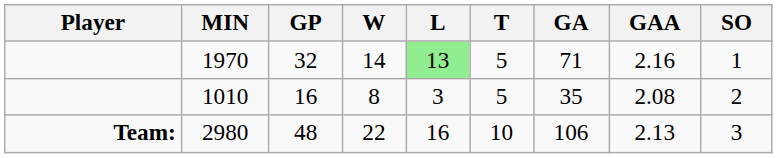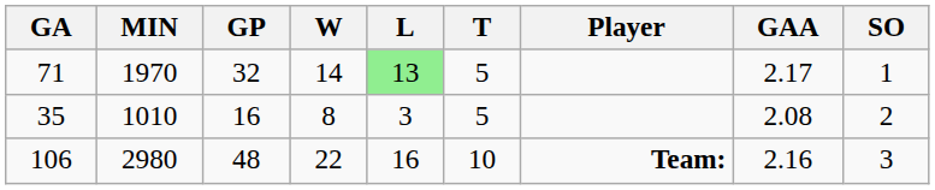 <table class="wikitable sortable" width="60%">
 <tr>
-<th bgcolor="#DDDDFF" width="10%">Player</th>
+<th width="3%" bgcolor="#DDDDFF" title="Goals against">GA</th>
 <th width="3%" bgcolor="#DDDDFF" title="Minutes played">MIN</th>
 <th width="3%" bgcolor="#DDDDFF" title="Games played in">GP</th>
 <th width="3%" bgcolor="#DDDDFF" title="Games played in">W</th>
 <th width="3%" bgcolor="#DDDDFF"title="Games played in">L</th>
 <th width="3%" bgcolor="#DDDDFF" title="Ties">T</th>
-<th width="3%" bgcolor="#DDDDFF" title="Goals against">GA</th>
+<th bgcolor="#DDDDFF" width="10%">Player</th>
 <th width="3%" bgcolor="#DDDDFF" title="Goals against average">GAA</th>
 <th width="3%" bgcolor="#DDDDFF"title="Shut-outs">SO</th>
 </tr>
 <tr align="center">
-<td align="right"></td>
+<td>71</td>
 <td>1970</td>
 <td>32</td>
 <td>14</td>
 <td style="background: lightgreen;">13</td>
 <td>5</td>
-<td>71</td>
-<td>2.16</td>
+<td align="right"></td>
+<td>2.17</td>
 <td>1</td>
 </tr>
 <tr align="center">
-<td align="right"></td>
+<td>35</td>
 <td>1010</td>
 <td>16</td>
 <td>8</td>
 <td>3</td>
 <td>5</td>
-<td>35</td>
+<td align="right"></td>
 <td>2.08</td>
 <td>2</td>
 </tr>
 <tr align="center">
-<td align="right"><strong>Team:</strong></td>
+<td>106</td>
 <td>2980</td>
 <td>48</td>
 <td>22</td>
 <td>16</td>
 <td>10</td>
-<td>106</td>
-<td>2.13</td>
+<td align="right"><strong>Team:</strong></td>
+<td>2.16</td>
 <td>3</td>
 </tr>
 </table>
